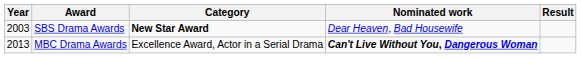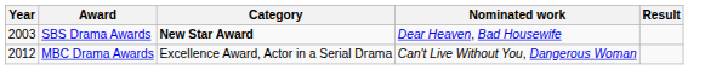 <table class="wikitable">
 <tr>
 <th>Year</th>
 <th>Award</th>
 <th>Category</th>
 <th>Nominated work</th>
 <th>Result</th>
 </tr>
 <tr>
 <td>2003</td>
 <td><a href='#'>SBS Drama Awards</a></td>
 <td><strong>New Star Award</strong></td>
 <td><em><a href='#'>Dear Heaven</a></em>, <em><a href='#'>Bad Housewife</a></em></td>
 <td></td>
 </tr>
 <tr>
-<td>2013</td>
+<td>2012</td>
 <td><a href='#'>MBC Drama Awards</a></td>
 <td>Excellence Award, Actor in a Serial Drama</td>
-<td><strong><em>Can't Live Without You</em>, <em><a href='#'>Dangerous Woman</a></em></strong></td>
+<td><em>Can't Live Without You</em>, <em><a href='#'>Dangerous Woman</a></em></td>
 <td></td>
 </tr>
 </table>
